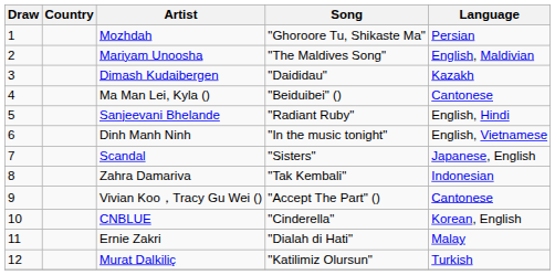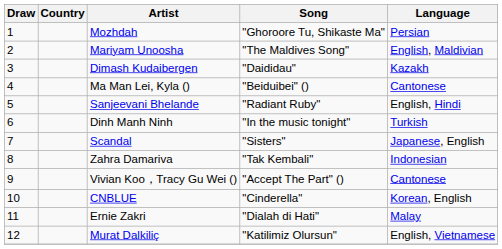 <table class="sortable wikitable">
 <tr>
 <th>Draw</th>
 <th>Country</th>
 <th>Artist</th>
 <th>Song</th>
 <th>Language</th>
 </tr>
 <tr>
 <td>1</td>
 <td></td>
 <td><a href='#'>Mozhdah</a></td>
 <td>"Ghoroore Tu, Shikaste Ma"</td>
 <td><a href='#'>Persian</a></td>
 </tr>
 <tr>
 <td>2</td>
 <td></td>
 <td><a href='#'>Mariyam Unoosha</a></td>
 <td>"The Maldives Song"</td>
 <td><a href='#'>English</a>, <a href='#'>Maldivian</a></td>
 </tr>
 <tr>
 <td>3</td>
 <td></td>
 <td><a href='#'>Dimash Kudaibergen</a></td>
 <td>"Daididau"</td>
 <td><a href='#'>Kazakh</a></td>
 </tr>
 <tr>
 <td>4</td>
 <td></td>
 <td>Ma Man Lei, Kyla ()</td>
 <td>"Beiduibei" ()</td>
 <td><a href='#'>Cantonese</a></td>
 </tr>
 <tr>
 <td>5</td>
 <td></td>
 <td><a href='#'>Sanjeevani Bhelande</a></td>
 <td>"Radiant Ruby"</td>
 <td>English, <a href='#'>Hindi</a></td>
 </tr>
 <tr>
 <td>6</td>
 <td></td>
 <td>Dinh Manh Ninh</td>
 <td>"In the music tonight"</td>
-<td>English, <a href='#'>Vietnamese</a></td>
+<td><a href='#'>Turkish</a></td>
 </tr>
 <tr>
 <td>7</td>
 <td></td>
 <td><a href='#'>Scandal</a></td>
 <td>"Sisters"</td>
 <td><a href='#'>Japanese</a>, English</td>
 </tr>
 <tr>
 <td>8</td>
 <td></td>
 <td>Zahra Damariva</td>
 <td>"Tak Kembali"</td>
 <td><a href='#'>Indonesian</a></td>
 </tr>
 <tr>
 <td>9</td>
 <td></td>
 <td>Vivian Koo，Tracy Gu Wei ()</td>
 <td>"Accept The Part" ()</td>
 <td><a href='#'>Cantonese</a></td>
 </tr>
 <tr>
 <td>10</td>
 <td></td>
 <td><a href='#'>CNBLUE</a></td>
 <td>"Cinderella"</td>
 <td><a href='#'>Korean</a>, English</td>
 </tr>
 <tr>
 <td>11</td>
 <td></td>
 <td>Ernie Zakri</td>
 <td>"Dialah di Hati"</td>
 <td><a href='#'>Malay</a></td>
 </tr>
 <tr>
 <td>12</td>
 <td></td>
 <td><a href='#'>Murat Dalkiliç</a></td>
 <td>"Katilimiz Olursun"</td>
-<td><a href='#'>Turkish</a></td>
+<td>English, <a href='#'>Vietnamese</a></td>
 </tr>
 <tr>
 </tr>
 </table>
